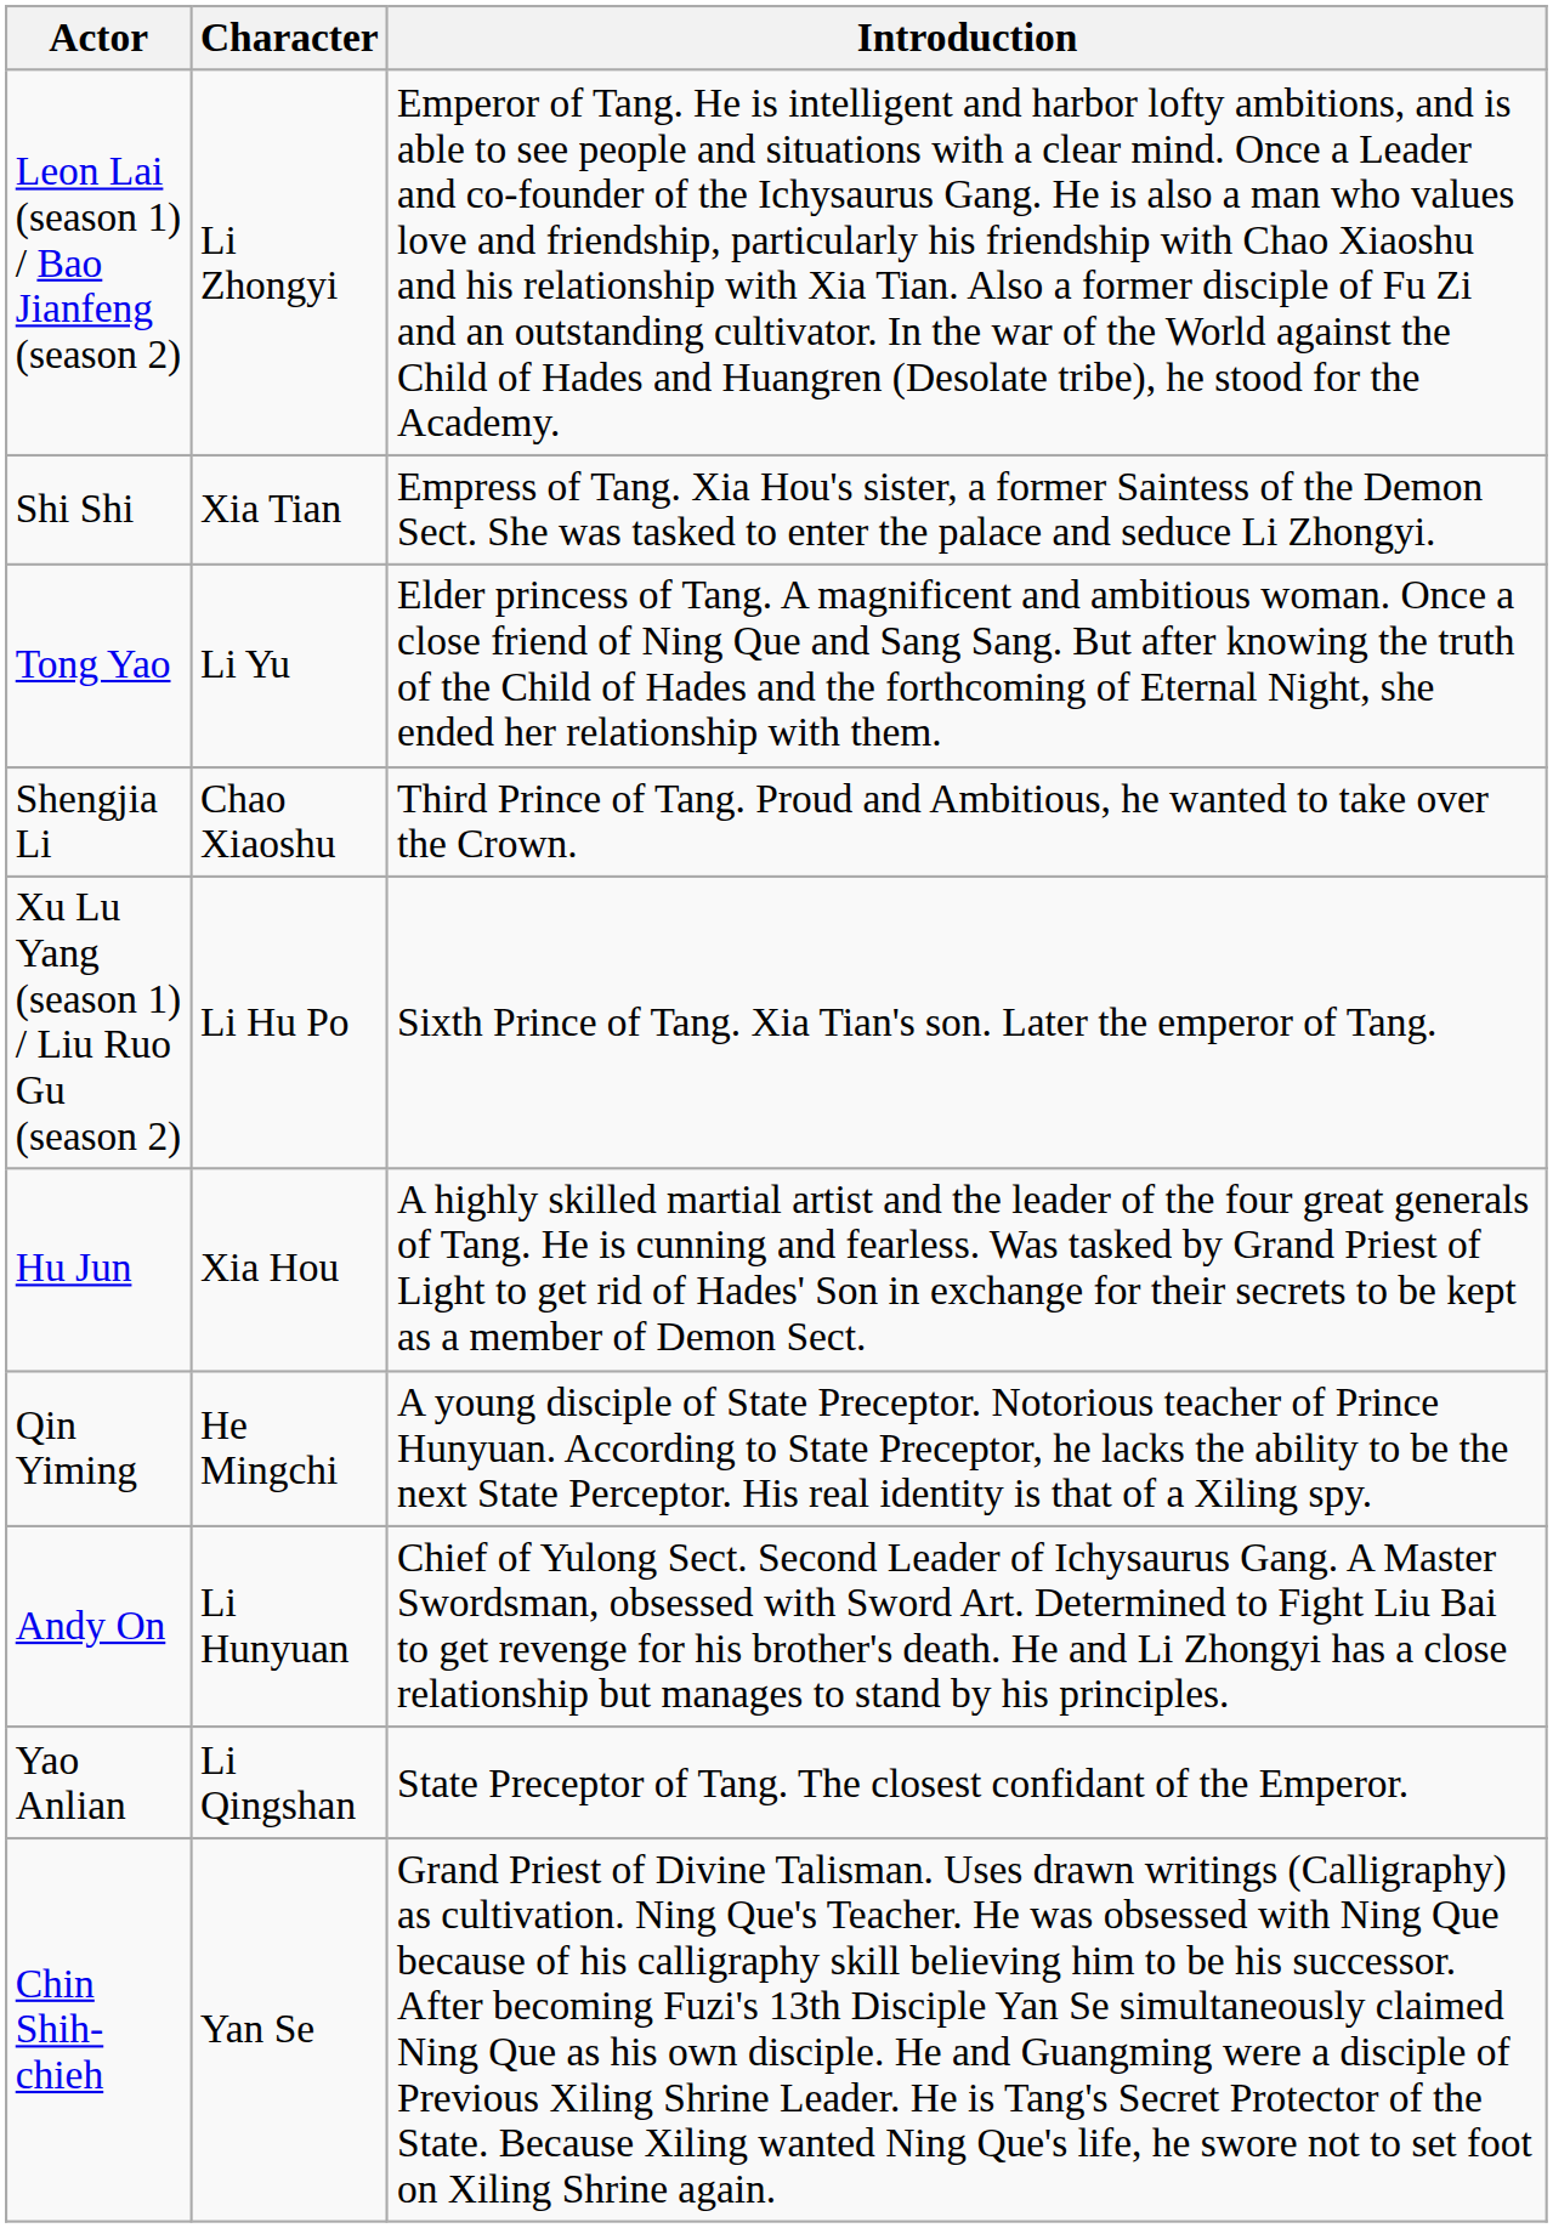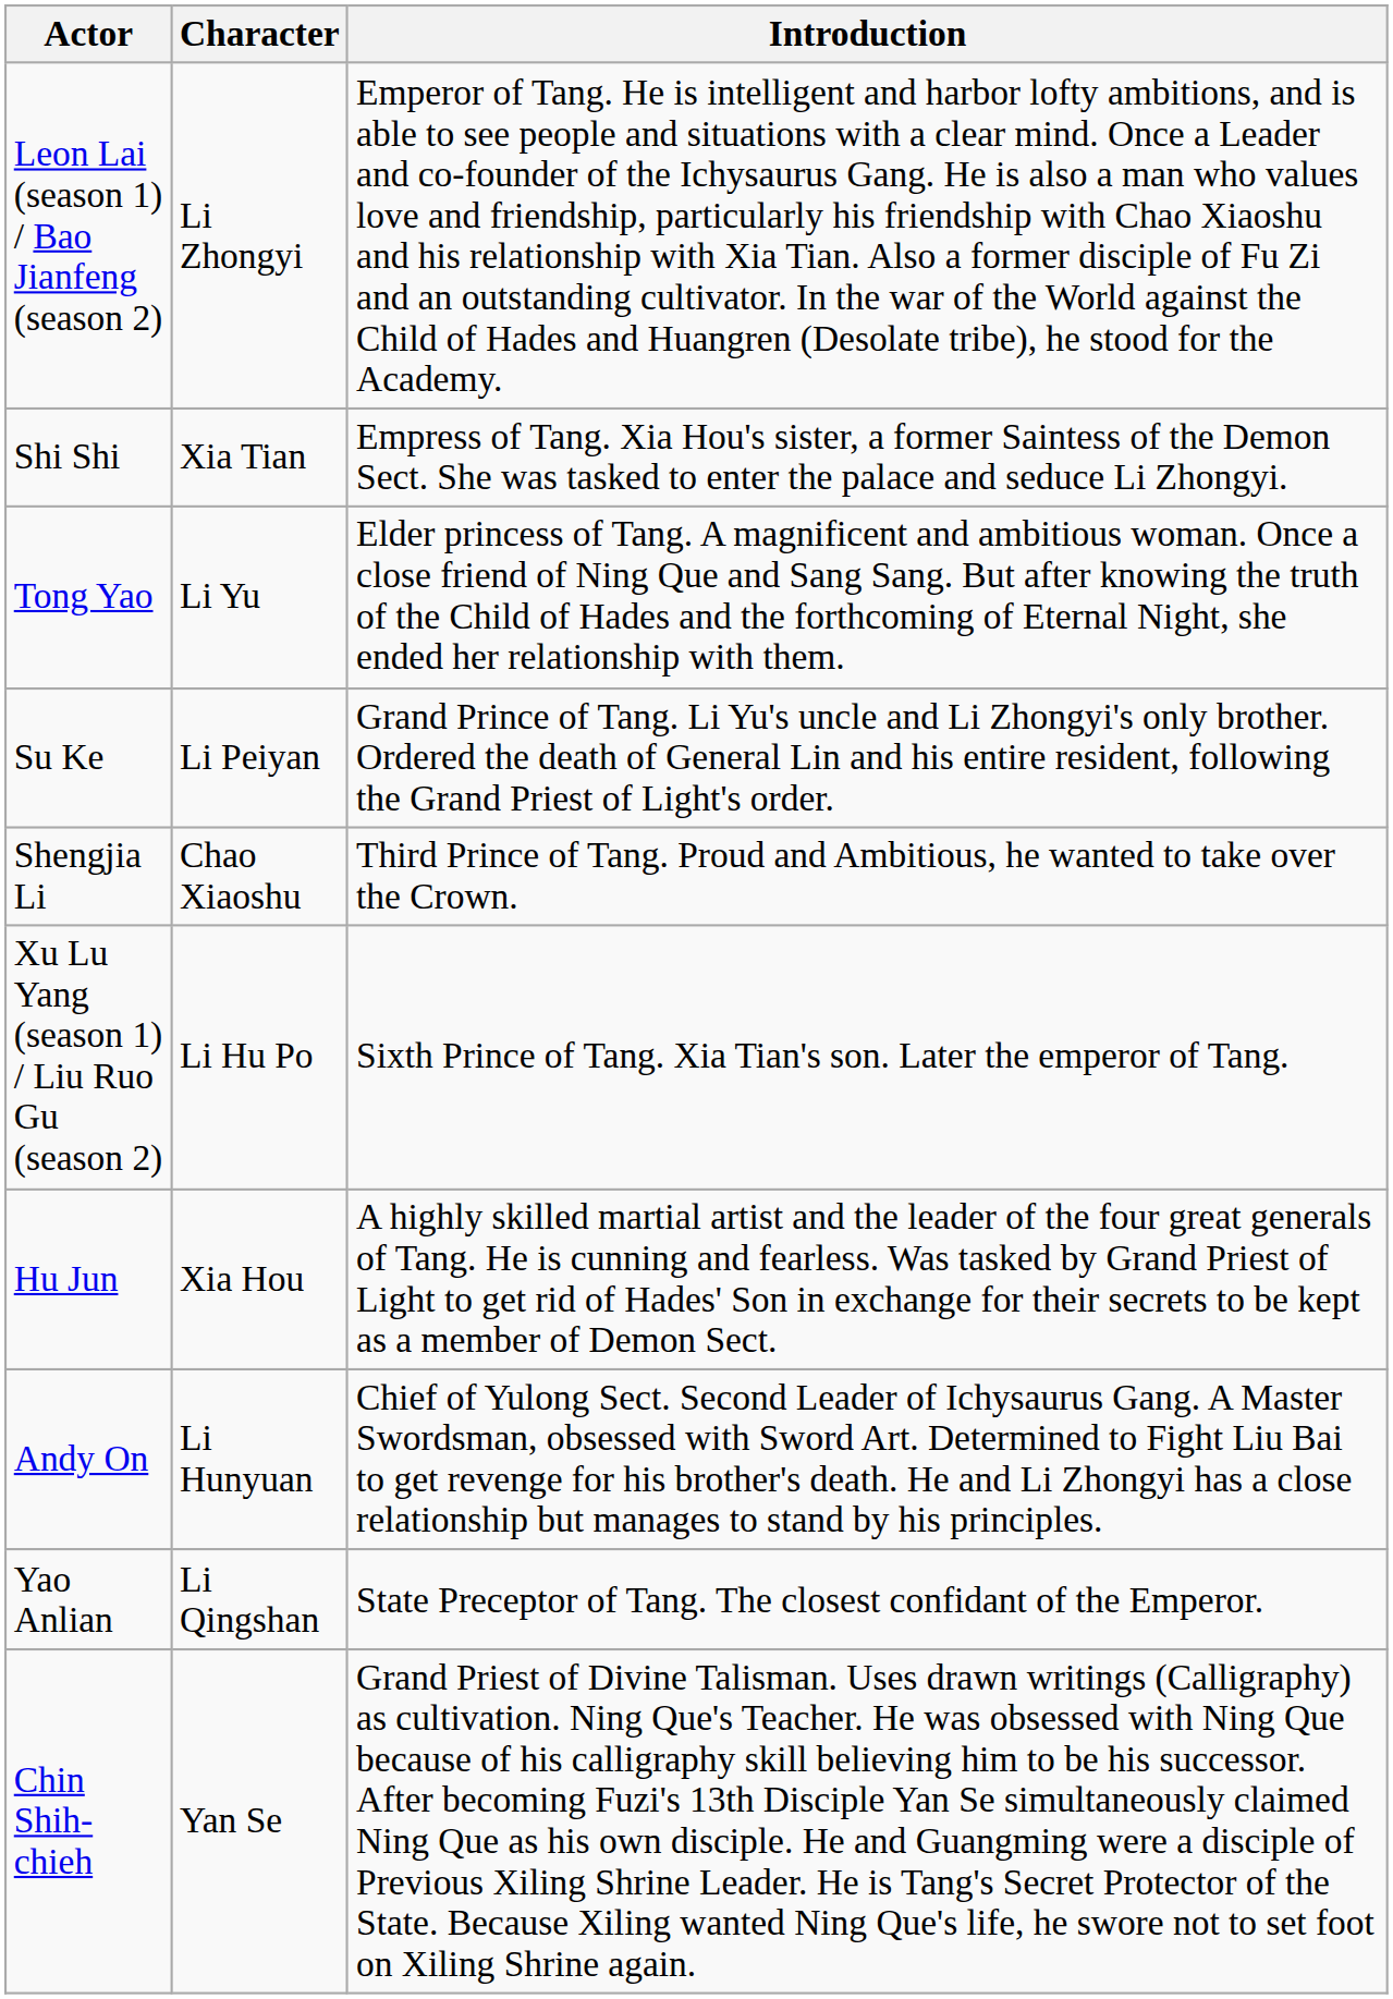 <table class="wikitable">
 <tr>
 <th style="width:12%">Actor</th>
 <th style="width:12%">Character</th>
 <th>Introduction</th>
 </tr>
 <tr>
 <td><a href='#'>Leon Lai</a> (season 1) / <a href='#'>Bao Jianfeng</a> (season 2)</td>
 <td>Li Zhongyi</td>
 <td>Emperor of Tang. He is intelligent and harbor lofty ambitions, and is able to see people and situations with a clear mind. Once a Leader and co-founder of the Ichysaurus Gang. He is also a man who values love and friendship, particularly his friendship with Chao Xiaoshu and his relationship with Xia Tian. Also a former disciple of Fu Zi and an outstanding cultivator. In the war of the World against the Child of Hades and Huangren (Desolate tribe), he stood for the Academy.</td>
 </tr>
 <tr>
 <td>Shi Shi</td>
 <td>Xia Tian</td>
 <td>Empress of Tang. Xia Hou's sister, a former Saintess of the Demon Sect. She was tasked to enter the palace and seduce Li Zhongyi.</td>
 </tr>
 <tr>
 <td><a href='#'>Tong Yao</a></td>
 <td>Li Yu</td>
 <td>Elder princess of Tang. A magnificent and ambitious woman. Once a close friend of Ning Que and Sang Sang. But after knowing the truth of the Child of Hades and the forthcoming of Eternal Night, she ended her relationship with them.</td>
 </tr>
 <tr>
+<td>Su Ke</td>
+<td>Li Peiyan</td>
+<td>Grand Prince of Tang. Li Yu's uncle and Li Zhongyi's only brother. Ordered the death of General Lin and his entire resident, following the Grand Priest of Light's order.</td>
+</tr>
+<tr>
 <td>Shengjia Li</td>
 <td>Chao Xiaoshu</td>
 <td>Third Prince of Tang. Proud and Ambitious, he wanted to take over the Crown.</td>
 </tr>
 <tr>
 <td>Xu Lu Yang (season 1) / Liu Ruo Gu (season 2)</td>
 <td>Li Hu Po</td>
 <td>Sixth Prince of Tang. Xia Tian's son. Later the emperor of Tang.</td>
 </tr>
 <tr>
 <td><a href='#'>Hu Jun</a></td>
 <td>Xia Hou</td>
 <td>A highly skilled martial artist and the leader of the four great generals of Tang. He is cunning and fearless. Was tasked by Grand Priest of Light to get rid of Hades' Son in exchange for their secrets to be kept as a member of Demon Sect.</td>
-</tr>
-<tr>
-<td>Qin Yiming</td>
-<td>He Mingchi</td>
-<td>A young disciple of State Preceptor. Notorious teacher of Prince Hunyuan. According to State Preceptor, he lacks the ability to be the next State Perceptor. His real identity is that of a Xiling spy.</td>
 </tr>
 <tr>
 <td><a href='#'>Andy On</a></td>
 <td>Li Hunyuan</td>
 <td>Chief of Yulong Sect. Second Leader of Ichysaurus Gang. A Master Swordsman, obsessed with Sword Art. Determined to Fight Liu Bai to get revenge for his brother's death. He and Li Zhongyi has a close relationship but manages to stand by his principles.</td>
 </tr>
 <tr>
 <td>Yao Anlian</td>
 <td>Li Qingshan</td>
 <td>State Preceptor of Tang. The closest confidant of the Emperor.</td>
 </tr>
 <tr>
 <td><a href='#'>Chin Shih-chieh</a></td>
 <td>Yan Se</td>
 <td>Grand Priest of Divine Talisman. Uses drawn writings (Calligraphy) as cultivation. Ning Que's Teacher. He was obsessed with Ning Que because of his calligraphy skill believing him to be his successor. After becoming Fuzi's 13th Disciple Yan Se simultaneously claimed Ning Que as his own disciple. He and Guangming were a disciple of Previous Xiling Shrine Leader. He is Tang's Secret Protector of the State. Because Xiling wanted Ning Que's life, he swore not to set foot on Xiling Shrine again.</td>
 </tr>
 </table>
